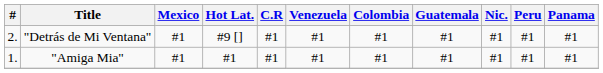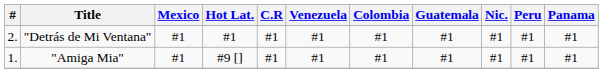 <table class="wikitable">
 <tr>
 <th>#</th>
 <th>Title</th>
 <th><a href='#'>Mexico</a></th>
 <th><a href='#'>Hot Lat.</a></th>
 <th><a href='#'>C.R</a></th>
 <th><a href='#'>Venezuela</a></th>
 <th><a href='#'>Colombia</a></th>
 <th><a href='#'>Guatemala</a></th>
 <th><a href='#'>Nic.</a></th>
 <th><a href='#'>Peru</a></th>
 <th><a href='#'>Panama</a></th>
 </tr>
 <tr>
 <td>2.</td>
 <td align="center">"Detrás de Mi Ventana"</td>
 <td align="center">#1</td>
-<td align="center">#9 []</td>
+<td align="center">#1 </td>
 <td align="center">#1</td>
 <td align="center">#1</td>
 <td align="center">#1</td>
 <td align="center">#1</td>
 <td align="center">#1</td>
 <td align="center">#1</td>
 <td align="center">#1</td>
 </tr>
 <tr>
 <td>1.</td>
 <td align="center">"Amiga Mia"</td>
 <td align="center">#1</td>
-<td align="center">#1 </td>
+<td align="center">#9 []</td>
 <td align="center">#1</td>
 <td align="center">#1</td>
 <td align="center">#1</td>
 <td align="center">#1</td>
 <td align="center">#1</td>
 <td align="center">#1</td>
 <td align="center">#1</td>
 </tr>
 <tr>
 </tr>
 </table>
